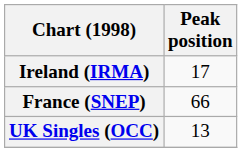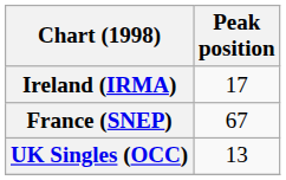 <table class="wikitable sortable plainrowheaders" style="text-align:center">
 <tr>
 <th scope="col">Chart (1998)</th>
 <th scope="col">Peak<br>position</th>
 </tr>
 <tr>
 <th scope="row">Ireland (<a href='#'>IRMA</a>)</th>
 <td>17</td>
 </tr>
 <tr>
 <th scope="row">France (<a href='#'>SNEP</a>)</th>
-<td>66</td>
+<td>67</td>
 </tr>
 <tr>
 <th scope="row"><a href='#'>UK Singles</a> (<a href='#'>OCC</a>)</th>
 <td>13</td>
 </tr>
 <tr>
 </tr>
 </table>
